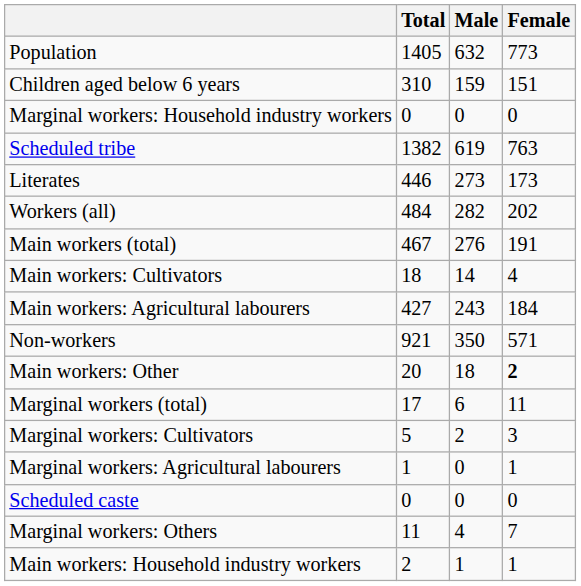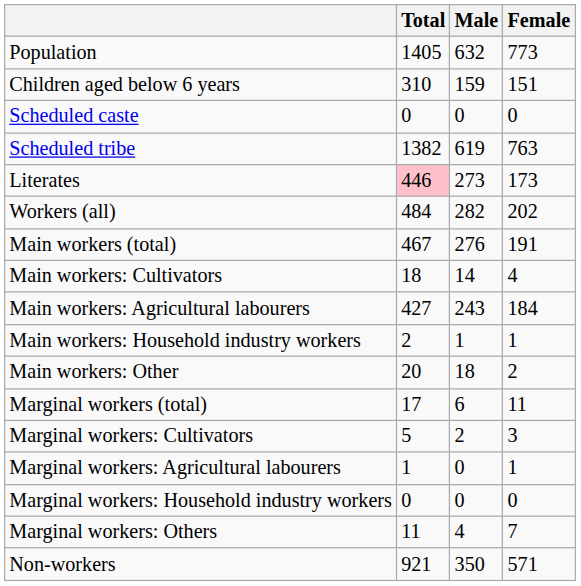 <table class="wikitable sortable">
 <tr>
 <th></th>
 <th>Total</th>
 <th>Male</th>
 <th>Female</th>
 </tr>
 <tr>
 <td>Population</td>
 <td>1405</td>
 <td>632</td>
 <td>773</td>
 </tr>
 <tr>
 <td>Children aged below 6 years</td>
 <td>310</td>
 <td>159</td>
 <td>151</td>
 </tr>
 <tr>
-<td>Marginal workers: Household industry workers</td>
+<td><a href='#'>Scheduled caste</a></td>
 <td>0</td>
 <td>0</td>
 <td>0</td>
 </tr>
 <tr>
 <td><a href='#'>Scheduled tribe</a></td>
 <td>1382</td>
 <td>619</td>
 <td>763</td>
 </tr>
 <tr>
 <td>Literates</td>
-<td>446</td>
+<td style="background: pink;">446</td>
 <td>273</td>
 <td>173</td>
 </tr>
 <tr>
 <td>Workers (all)</td>
 <td>484</td>
 <td>282</td>
 <td>202</td>
 </tr>
 <tr>
 <td>Main workers (total)</td>
 <td>467</td>
 <td>276</td>
 <td>191</td>
 </tr>
 <tr>
 <td>Main workers: Cultivators</td>
 <td>18</td>
 <td>14</td>
 <td>4</td>
 </tr>
 <tr>
 <td>Main workers: Agricultural labourers</td>
 <td>427</td>
 <td>243</td>
 <td>184</td>
 </tr>
 <tr>
-<td>Non-workers</td>
-<td>921</td>
-<td>350</td>
-<td>571</td>
+<td>Main workers: Household industry workers</td>
+<td>2</td>
+<td>1</td>
+<td>1</td>
 </tr>
 <tr>
 <td>Main workers: Other</td>
 <td>20</td>
 <td>18</td>
-<td><strong>2</strong></td>
+<td>2</td>
 </tr>
 <tr>
 <td>Marginal workers (total)</td>
 <td>17</td>
 <td>6</td>
 <td>11</td>
 </tr>
 <tr>
 <td>Marginal workers: Cultivators</td>
 <td>5</td>
 <td>2</td>
 <td>3</td>
 </tr>
 <tr>
 <td>Marginal workers: Agricultural labourers</td>
 <td>1</td>
 <td>0</td>
 <td>1</td>
 </tr>
 <tr>
-<td><a href='#'>Scheduled caste</a></td>
+<td>Marginal workers: Household industry workers</td>
 <td>0</td>
 <td>0</td>
 <td>0</td>
 </tr>
 <tr>
 <td>Marginal workers: Others</td>
 <td>11</td>
 <td>4</td>
 <td>7</td>
 </tr>
 <tr>
-<td>Main workers: Household industry workers</td>
-<td>2</td>
-<td>1</td>
-<td>1</td>
+<td>Non-workers</td>
+<td>921</td>
+<td>350</td>
+<td>571</td>
 </tr>
 </table>
